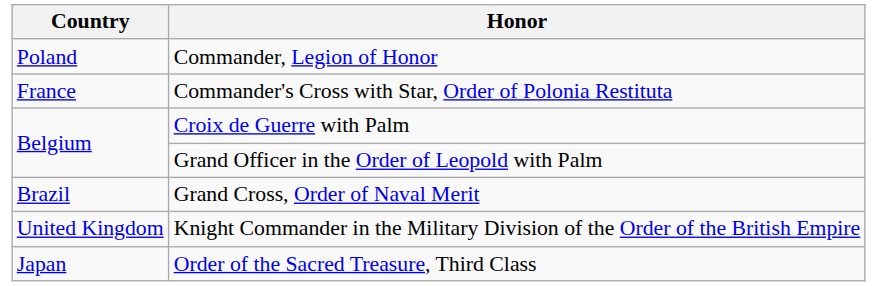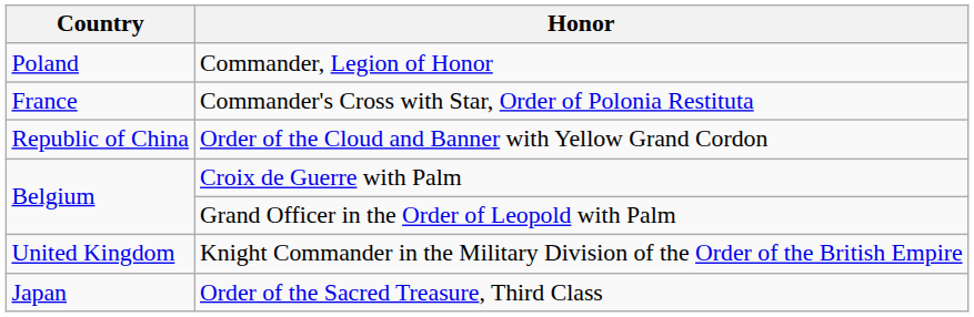 <table class="wikitable sortable" style="margin:1em auto;">
 <tr>
 <th scope="col">Country</th>
 <th scope="col" class="unsortable">Honor</th>
 </tr>
 <tr>
 <td><a href='#'>Poland</a></td>
 <td> Commander, <a href='#'>Legion of Honor</a></td>
 </tr>
 <tr>
 <td><a href='#'>France</a></td>
 <td> Commander's Cross with Star, <a href='#'>Order of Polonia Restituta</a></td>
 </tr>
 <tr>
+<td><a href='#'>Republic of China</a></td>
+<td> <a href='#'>Order of the Cloud and Banner</a> with Yellow Grand Cordon</td>
+</tr>
+<tr>
 <td rowspan="2"><a href='#'>Belgium</a></td>
 <td> <a href='#'>Croix de Guerre</a> with Palm</td>
 </tr>
 <tr>
 <td><span></span> Grand Officer in the <a href='#'>Order of Leopold</a> with Palm</td>
-</tr>
-<tr>
-<td><a href='#'>Brazil</a></td>
-<td> Grand Cross, <a href='#'>Order of Naval Merit</a></td>
 </tr>
 <tr>
 <td><a href='#'>United Kingdom</a></td>
 <td> Knight Commander in the Military Division of the <a href='#'>Order of the British Empire</a></td>
 </tr>
 <tr>
 <td><a href='#'>Japan</a></td>
 <td> <a href='#'>Order of the Sacred Treasure</a>, Third Class</td>
 </tr>
 </table>
